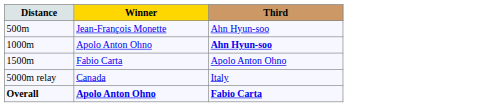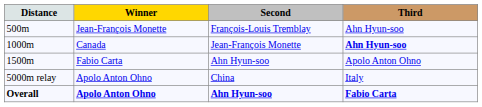 <table bgcolor="#f7f8ff" cellpadding="3" cellspacing="0" border="1" style="font-size: 95%; border: gray solid 1px; border-collapse: collapse;">
 <tr bgcolor="#CCCCCC">
 <td align="center" bgcolor="#DCE5E5" width="100"><strong>Distance</strong></td>
 <td align="center" bgcolor="gold" width="200"><strong>Winner</strong></td>
+<td align="center" bgcolor="silver" width="200"><strong>Second</strong></td>
 <td align="center" bgcolor="CC9966" width="200"><strong>Third</strong></td>
 </tr>
 <tr align="left">
 <td>500m</td>
 <td> <a href='#'>Jean-François Monette</a></td>
+<td> <a href='#'>François-Louis Tremblay</a></td>
 <td> <a href='#'>Ahn Hyun-soo</a></td>
 </tr>
 <tr align="left">
 <td>1000m</td>
-<td> <a href='#'>Apolo Anton Ohno</a></td>
+<td> <a href='#'>Canada</a></td>
+<td> <a href='#'>Jean-François Monette</a></td>
 <td><strong> <a href='#'>Ahn Hyun-soo</a></strong></td>
 </tr>
 <tr align="left">
 <td>1500m</td>
 <td> <a href='#'>Fabio Carta</a></td>
+<td> <a href='#'>Ahn Hyun-soo</a></td>
 <td> <a href='#'>Apolo Anton Ohno</a></td>
 </tr>
 <tr align="left">
 <td>5000m relay</td>
-<td> <a href='#'>Canada</a></td>
+<td> <a href='#'>Apolo Anton Ohno</a></td>
+<td> <a href='#'>China</a></td>
 <td> <a href='#'>Italy</a></td>
 </tr>
 <tr align="left">
 <td><strong>Overall</strong></td>
 <td> <strong><a href='#'>Apolo Anton Ohno</a></strong></td>
+<td> <strong><a href='#'>Ahn Hyun-soo</a></strong></td>
 <td> <strong><a href='#'>Fabio Carta</a></strong></td>
 </tr>
 </table>
